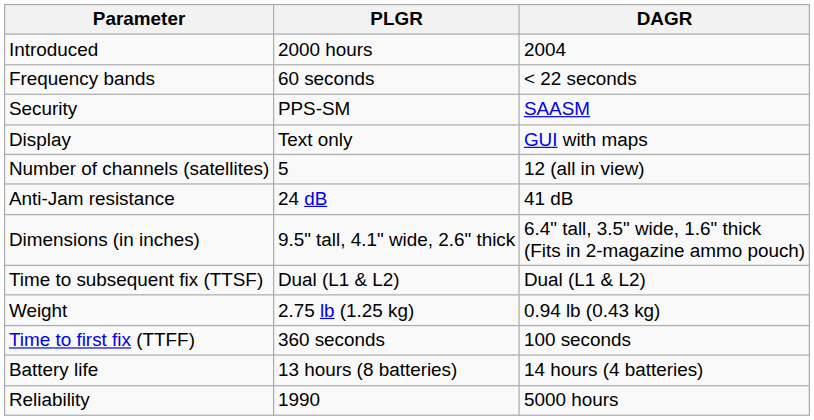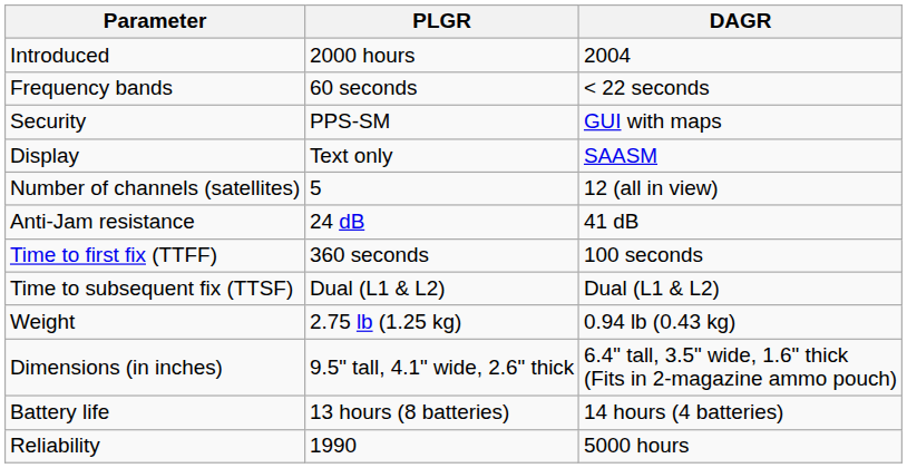 <table class="wikitable">
 <tr>
 <th>Parameter</th>
 <th>PLGR</th>
 <th>DAGR</th>
 </tr>
 <tr>
 <td>Introduced</td>
 <td>2000 hours</td>
 <td>2004</td>
 </tr>
 <tr>
 <td>Frequency bands</td>
 <td>60 seconds</td>
 <td>< 22 seconds</td>
 </tr>
 <tr>
 <td>Security</td>
 <td>PPS-SM</td>
-<td><a href='#'>SAASM</a></td>
+<td><a href='#'>GUI</a> with maps</td>
 </tr>
 <tr>
 <td>Display</td>
 <td>Text only</td>
-<td><a href='#'>GUI</a> with maps</td>
+<td><a href='#'>SAASM</a></td>
 </tr>
 <tr>
 <td>Number of channels (satellites)</td>
 <td>5</td>
 <td>12 (all in view)</td>
 </tr>
 <tr>
 <td>Anti-Jam resistance</td>
 <td>24 <a href='#'>dB</a></td>
 <td>41 dB</td>
 </tr>
 <tr>
-<td>Dimensions (in inches)</td>
-<td>9.5" tall, 4.1" wide, 2.6" thick</td>
-<td>6.4" tall, 3.5" wide, 1.6" thick<br>(Fits in 2-magazine ammo pouch)</td>
+<td><a href='#'>Time to first fix</a> (TTFF)</td>
+<td>360 seconds</td>
+<td>100 seconds</td>
 </tr>
 <tr>
 <td>Time to subsequent fix (TTSF)</td>
 <td>Dual (L1 & L2)</td>
 <td>Dual (L1 & L2)</td>
 </tr>
 <tr>
 <td>Weight</td>
 <td>2.75 <a href='#'>lb</a> (1.25 kg)</td>
 <td>0.94 lb (0.43 kg)</td>
 </tr>
 <tr>
-<td><a href='#'>Time to first fix</a> (TTFF)</td>
-<td>360 seconds</td>
-<td>100 seconds</td>
+<td>Dimensions (in inches)</td>
+<td>9.5" tall, 4.1" wide, 2.6" thick</td>
+<td>6.4" tall, 3.5" wide, 1.6" thick<br>(Fits in 2-magazine ammo pouch)</td>
 </tr>
 <tr>
 <td>Battery life</td>
 <td>13 hours (8 batteries)</td>
 <td>14 hours (4 batteries)</td>
 </tr>
 <tr>
 <td>Reliability</td>
 <td>1990</td>
 <td>5000 hours</td>
 </tr>
 </table>
